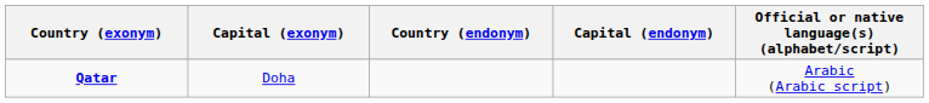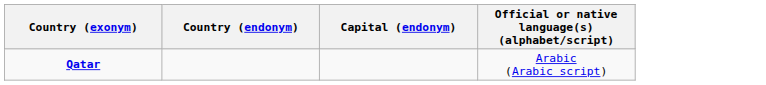 <table style="text-align:center;" class="wikitable">
 <tr style="background:#ccc;">
 <th style="width:175px;">Country (<a href='#'>exonym</a>)</th>
-<th style="width:175px;">Capital (<a href='#'>exonym</a>)</th>
 <th style="width:175px;">Country (<a href='#'>endonym</a>)</th>
 <th style="width:175px;">Capital (<a href='#'>endonym</a>)</th>
 <th style="width:175px;">Official or native language(s) (alphabet/script)</th>
 </tr>
 <tr>
 <td> <strong><a href='#'>Qatar</a></strong></td>
-<td><a href='#'>Doha</a></td>
 <td><strong></strong><br></td>
 <td><strong></strong><br></td>
 <td><a href='#'>Arabic</a><br>(<a href='#'>Arabic script</a>)</td>
 </tr>
 </table>
